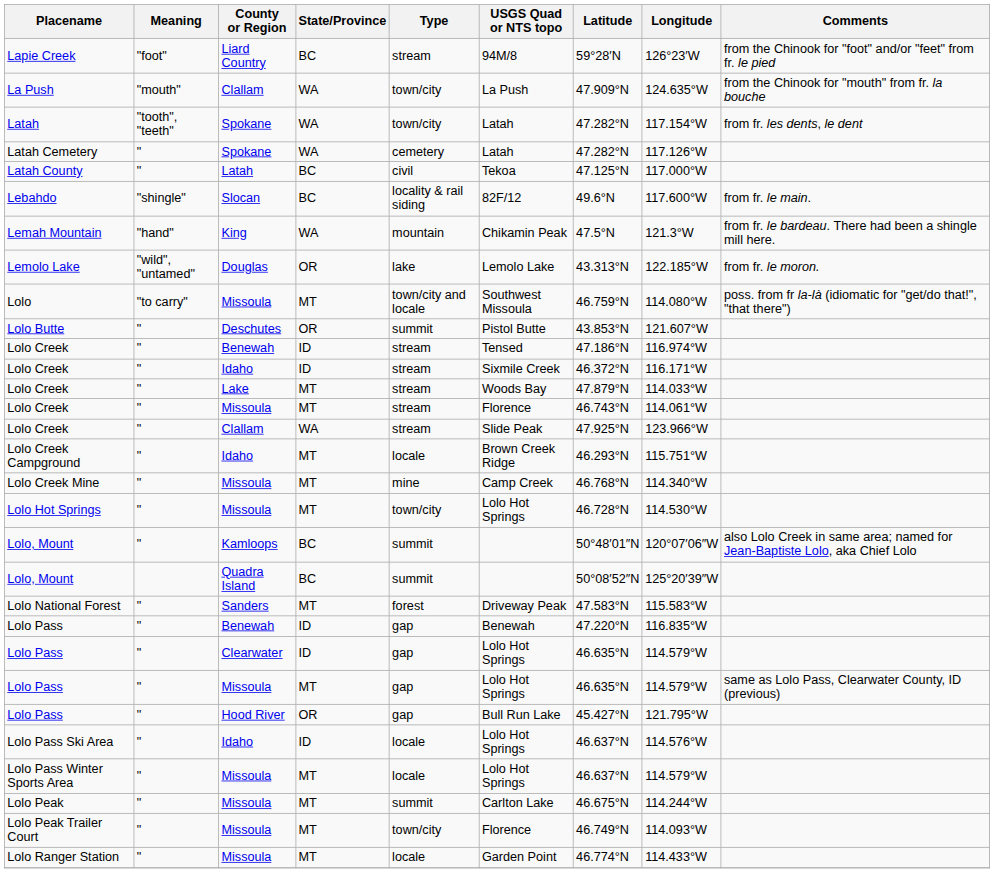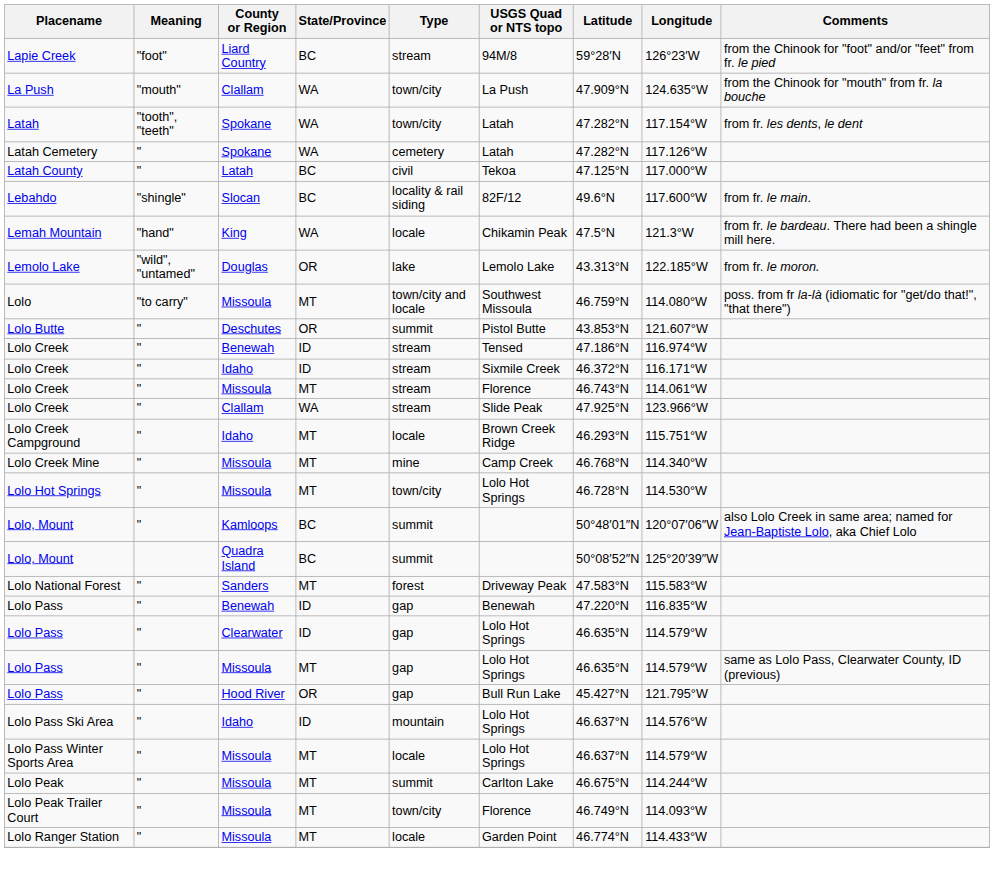 <table align=center class="wikitable">
 <tr>
 <th>Placename</th>
 <th>Meaning</th>
 <th>County<br>or Region</th>
 <th>State/Province</th>
 <th>Type</th>
 <th>USGS Quad<br>or NTS topo</th>
 <th>Latitude</th>
 <th>Longitude</th>
 <th>Comments</th>
 </tr>
 <tr>
 <td><a href='#'>Lapie Creek</a></td>
 <td>"foot"</td>
 <td><a href='#'>Liard Country</a></td>
 <td>BC</td>
 <td>stream</td>
 <td>94M/8</td>
 <td>59°28′N</td>
 <td>126°23′W</td>
 <td>from the Chinook for "foot" and/or "feet" from fr. <em>le pied</em></td>
 </tr>
 <tr>
 <td><a href='#'>La Push</a></td>
 <td>"mouth"</td>
 <td><a href='#'>Clallam</a></td>
 <td>WA</td>
 <td>town/city</td>
 <td>La Push</td>
 <td>47.909°N</td>
 <td>124.635°W</td>
 <td>from the Chinook for "mouth" from fr. <em>la bouche</em></td>
 </tr>
 <tr>
 <td><a href='#'>Latah</a></td>
 <td>"tooth", "teeth"</td>
 <td><a href='#'>Spokane</a></td>
 <td>WA</td>
 <td>town/city</td>
 <td>Latah</td>
 <td>47.282°N</td>
 <td>117.154°W</td>
 <td>from fr. <em>les dents</em>, <em>le dent</em></td>
 </tr>
 <tr>
 <td>Latah Cemetery</td>
 <td>"</td>
 <td><a href='#'>Spokane</a></td>
 <td>WA</td>
 <td>cemetery</td>
 <td>Latah</td>
 <td>47.282°N</td>
 <td>117.126°W</td>
 <td></td>
 </tr>
 <tr>
 <td><a href='#'>Latah County</a></td>
 <td>"</td>
 <td><a href='#'>Latah</a></td>
 <td>BC</td>
 <td>civil</td>
 <td>Tekoa</td>
 <td>47.125°N</td>
 <td>117.000°W</td>
 <td></td>
 </tr>
 <tr>
 <td><a href='#'>Lebahdo</a></td>
 <td>"shingle"</td>
 <td><a href='#'>Slocan</a></td>
 <td>BC</td>
 <td>locality & rail siding</td>
 <td>82F/12</td>
 <td>49.6°N</td>
 <td>117.600°W</td>
 <td>from fr. <em>le main</em>.</td>
 </tr>
 <tr>
 <td><a href='#'>Lemah Mountain</a></td>
 <td>"hand"</td>
 <td><a href='#'>King</a></td>
 <td>WA</td>
-<td>mountain</td>
+<td>locale</td>
 <td>Chikamin Peak</td>
 <td>47.5°N</td>
 <td>121.3°W</td>
 <td>from fr. <em>le bardeau</em>.  There had been a shingle mill here.</td>
 </tr>
 <tr>
 <td><a href='#'>Lemolo Lake</a></td>
 <td>"wild", "untamed"</td>
 <td><a href='#'>Douglas</a></td>
 <td>OR</td>
 <td>lake</td>
 <td>Lemolo Lake</td>
 <td>43.313°N</td>
 <td>122.185°W</td>
 <td>from fr. <em>le moron.</em></td>
 </tr>
 <tr>
 <td>Lolo</td>
 <td>"to carry"</td>
 <td><a href='#'>Missoula</a></td>
 <td>MT</td>
 <td>town/city and locale</td>
 <td>Southwest Missoula</td>
 <td>46.759°N</td>
 <td>114.080°W</td>
 <td>poss. from fr <em>la-là</em> (idiomatic for "get/do that!", "that there")</td>
 </tr>
 <tr>
 <td><a href='#'>Lolo Butte</a></td>
 <td>"</td>
 <td><a href='#'>Deschutes</a></td>
 <td>OR</td>
 <td>summit</td>
 <td>Pistol Butte</td>
 <td>43.853°N</td>
 <td>121.607°W</td>
 <td></td>
 </tr>
 <tr>
 <td>Lolo Creek</td>
 <td>"</td>
 <td><a href='#'>Benewah</a></td>
 <td>ID</td>
 <td>stream</td>
 <td>Tensed</td>
 <td>47.186°N</td>
 <td>116.974°W</td>
 <td></td>
 </tr>
 <tr>
 <td>Lolo Creek</td>
 <td>"</td>
 <td><a href='#'>Idaho</a></td>
 <td>ID</td>
 <td>stream</td>
 <td>Sixmile Creek</td>
 <td>46.372°N</td>
 <td>116.171°W</td>
-<td></td>
-</tr>
-<tr>
-<td>Lolo Creek</td>
-<td>"</td>
-<td><a href='#'>Lake</a></td>
-<td>MT</td>
-<td>stream</td>
-<td>Woods Bay</td>
-<td>47.879°N</td>
-<td>114.033°W</td>
 <td></td>
 </tr>
 <tr>
 <td>Lolo Creek</td>
 <td>"</td>
 <td><a href='#'>Missoula</a></td>
 <td>MT</td>
 <td>stream</td>
 <td>Florence</td>
 <td>46.743°N</td>
 <td>114.061°W</td>
 <td></td>
 </tr>
 <tr>
 <td>Lolo Creek</td>
 <td>"</td>
 <td><a href='#'>Clallam</a></td>
 <td>WA</td>
 <td>stream</td>
 <td>Slide Peak</td>
 <td>47.925°N</td>
 <td>123.966°W</td>
 <td></td>
 </tr>
 <tr>
 <td>Lolo Creek Campground</td>
 <td>"</td>
 <td><a href='#'>Idaho</a></td>
 <td>MT</td>
 <td>locale</td>
 <td>Brown Creek Ridge</td>
 <td>46.293°N</td>
 <td>115.751°W</td>
 <td></td>
 </tr>
 <tr>
 <td>Lolo Creek Mine</td>
 <td>"</td>
 <td><a href='#'>Missoula</a></td>
 <td>MT</td>
 <td>mine</td>
 <td>Camp Creek</td>
 <td>46.768°N</td>
 <td>114.340°W</td>
 <td></td>
 </tr>
 <tr>
 <td><a href='#'>Lolo Hot Springs</a></td>
 <td>"</td>
 <td><a href='#'>Missoula</a></td>
 <td>MT</td>
 <td>town/city</td>
 <td>Lolo Hot Springs</td>
 <td>46.728°N</td>
 <td>114.530°W</td>
 <td></td>
 </tr>
 <tr>
 <td><a href='#'>Lolo, Mount</a></td>
 <td>"</td>
 <td><a href='#'>Kamloops</a></td>
 <td>BC</td>
 <td>summit</td>
 <td></td>
 <td>50°48′01″N</td>
 <td>120°07′06″W</td>
 <td>also Lolo Creek in same area; named for <a href='#'>Jean-Baptiste Lolo</a>, aka Chief Lolo</td>
 </tr>
 <tr>
 <td><a href='#'>Lolo, Mount</a></td>
 <td></td>
 <td><a href='#'>Quadra Island</a></td>
 <td>BC</td>
 <td>summit</td>
 <td></td>
 <td>50°08′52″N</td>
 <td>125°20′39″W</td>
 <td></td>
 </tr>
 <tr>
 <td>Lolo National Forest</td>
 <td>"</td>
 <td><a href='#'>Sanders</a></td>
 <td>MT</td>
 <td>forest</td>
 <td>Driveway Peak</td>
 <td>47.583°N</td>
 <td>115.583°W</td>
 <td></td>
 </tr>
 <tr>
 <td>Lolo Pass</td>
 <td>"</td>
 <td><a href='#'>Benewah</a></td>
 <td>ID</td>
 <td>gap</td>
 <td>Benewah</td>
 <td>47.220°N</td>
 <td>116.835°W</td>
 <td></td>
 </tr>
 <tr>
 <td><a href='#'>Lolo Pass</a></td>
 <td>"</td>
 <td><a href='#'>Clearwater</a></td>
 <td>ID</td>
 <td>gap</td>
 <td>Lolo Hot Springs</td>
 <td>46.635°N</td>
 <td>114.579°W</td>
 <td></td>
 </tr>
 <tr>
 <td><a href='#'>Lolo Pass</a></td>
 <td>"</td>
 <td><a href='#'>Missoula</a></td>
 <td>MT</td>
 <td>gap</td>
 <td>Lolo Hot Springs</td>
 <td>46.635°N</td>
 <td>114.579°W</td>
 <td>same as Lolo Pass, Clearwater County, ID (previous)</td>
 </tr>
 <tr>
 <td><a href='#'>Lolo Pass</a></td>
 <td>"</td>
 <td><a href='#'>Hood River</a></td>
 <td>OR</td>
 <td>gap</td>
 <td>Bull Run Lake</td>
 <td>45.427°N</td>
 <td>121.795°W</td>
 <td></td>
 </tr>
 <tr>
 <td>Lolo Pass Ski Area</td>
 <td>"</td>
 <td><a href='#'>Idaho</a></td>
 <td>ID</td>
-<td>locale</td>
+<td>mountain</td>
 <td>Lolo Hot Springs</td>
 <td>46.637°N</td>
 <td>114.576°W</td>
 <td></td>
 </tr>
 <tr>
 <td>Lolo Pass Winter Sports Area</td>
 <td>"</td>
 <td><a href='#'>Missoula</a></td>
 <td>MT</td>
 <td>locale</td>
 <td>Lolo Hot Springs</td>
 <td>46.637°N</td>
 <td>114.579°W</td>
 <td></td>
 </tr>
 <tr>
 <td>Lolo Peak</td>
 <td>"</td>
 <td><a href='#'>Missoula</a></td>
 <td>MT</td>
 <td>summit</td>
 <td>Carlton Lake</td>
 <td>46.675°N</td>
 <td>114.244°W</td>
 <td></td>
 </tr>
 <tr>
 <td>Lolo Peak Trailer Court</td>
 <td>"</td>
 <td><a href='#'>Missoula</a></td>
 <td>MT</td>
 <td>town/city</td>
 <td>Florence</td>
 <td>46.749°N</td>
 <td>114.093°W</td>
 <td></td>
 </tr>
 <tr>
 <td>Lolo Ranger Station</td>
 <td>"</td>
 <td><a href='#'>Missoula</a></td>
 <td>MT</td>
 <td>locale</td>
 <td>Garden Point</td>
 <td>46.774°N</td>
 <td>114.433°W</td>
 <td></td>
 </tr>
 <tr>
 </tr>
 </table>
